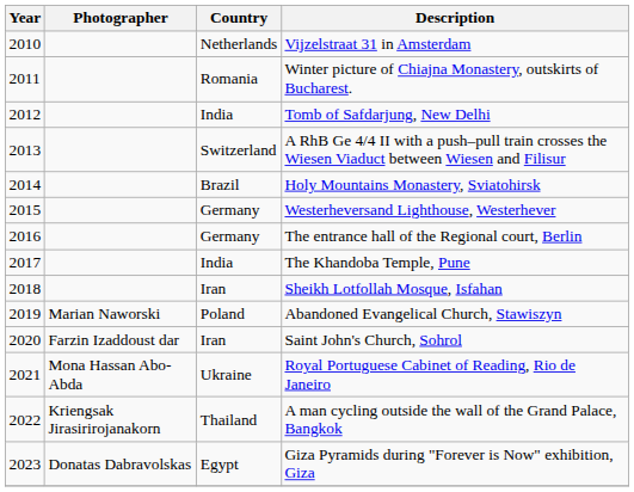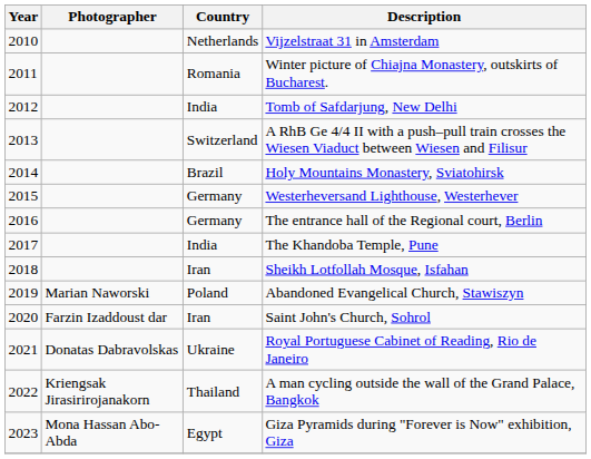 <table class="wikitable" style="font-size:97%;">
 <tr>
 <th>Year</th>
 <th>Photographer</th>
 <th>Country</th>
 <th>Description</th>
 </tr>
 <tr>
 <td>2010</td>
 <td></td>
 <td> Netherlands</td>
 <td><a href='#'>Vijzelstraat 31</a> in <a href='#'>Amsterdam</a></td>
 </tr>
 <tr>
 <td>2011</td>
 <td></td>
 <td> Romania</td>
 <td>Winter picture of <a href='#'>Chiajna Monastery</a>, outskirts of <a href='#'>Bucharest</a>.</td>
 </tr>
 <tr>
 <td>2012</td>
 <td></td>
 <td> India</td>
 <td><a href='#'>Tomb of Safdarjung</a>, <a href='#'>New Delhi</a></td>
 </tr>
 <tr>
 <td>2013</td>
 <td></td>
 <td> Switzerland</td>
 <td>A RhB Ge 4/4 II with a push–pull train crosses the <a href='#'>Wiesen Viaduct</a> between <a href='#'>Wiesen</a> and <a href='#'>Filisur</a></td>
 </tr>
 <tr>
 <td>2014</td>
 <td></td>
 <td> Brazil</td>
 <td><a href='#'>Holy Mountains Monastery</a>, <a href='#'>Sviatohirsk</a></td>
 </tr>
 <tr>
 <td>2015</td>
 <td></td>
 <td> Germany</td>
 <td><a href='#'>Westerheversand Lighthouse</a>, <a href='#'>Westerhever</a></td>
 </tr>
 <tr>
 <td>2016</td>
 <td></td>
 <td> Germany</td>
 <td>The entrance hall of the Regional court, <a href='#'>Berlin</a></td>
 </tr>
 <tr>
 <td>2017</td>
 <td></td>
 <td> India</td>
 <td>The Khandoba Temple, <a href='#'>Pune</a></td>
 </tr>
 <tr>
 <td>2018</td>
 <td></td>
 <td> Iran</td>
 <td><a href='#'>Sheikh Lotfollah Mosque</a>, <a href='#'>Isfahan</a></td>
 </tr>
 <tr>
 <td>2019</td>
 <td>Marian Naworski</td>
 <td> Poland</td>
 <td>Abandoned Evangelical Church, <a href='#'>Stawiszyn</a></td>
 </tr>
 <tr>
 <td>2020</td>
 <td>Farzin Izaddoust dar</td>
 <td> Iran</td>
 <td>Saint John's Church, <a href='#'>Sohrol</a></td>
 </tr>
 <tr>
 <td>2021</td>
-<td>Mona Hassan Abo-Abda</td>
+<td>Donatas Dabravolskas</td>
 <td> Ukraine</td>
 <td><a href='#'>Royal Portuguese Cabinet of Reading</a>, <a href='#'>Rio de Janeiro</a></td>
 </tr>
 <tr>
 <td>2022</td>
 <td>Kriengsak Jirasirirojanakorn</td>
 <td> Thailand</td>
 <td>A man cycling outside the wall of the Grand Palace, <a href='#'>Bangkok</a></td>
 </tr>
 <tr>
 <td>2023</td>
-<td>Donatas Dabravolskas</td>
+<td>Mona Hassan Abo-Abda</td>
 <td> Egypt</td>
 <td>Giza Pyramids during "Forever is Now" exhibition, <a href='#'>Giza</a></td>
 </tr>
 <tr>
 </tr>
 </table>
